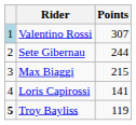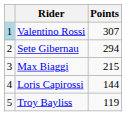 <table class="wikitable" style="font-size: 95%;">
 <tr>
 <th></th>
 <th>Rider</th>
 <th>Points</th>
 </tr>
 <tr>
 <td align=center style="background: lightblue;">1</td>
 <td> <a href='#'>Valentino Rossi</a></td>
 <td align=right>307</td>
 </tr>
 <tr>
 <td align=center>2</td>
 <td> <a href='#'>Sete Gibernau</a></td>
-<td align=right>244</td>
+<td align=right>294</td>
 </tr>
 <tr>
 <td align=center>3</td>
 <td> <a href='#'>Max Biaggi</a></td>
 <td align=right>215</td>
 </tr>
 <tr>
 <td align=center>4</td>
 <td> <a href='#'>Loris Capirossi</a></td>
-<td align=right>141</td>
+<td align=right>144</td>
 </tr>
 <tr>
-<td align=center><strong>5</strong></td>
+<td align=center>5</td>
 <td> <a href='#'>Troy Bayliss</a></td>
 <td align=right>119</td>
 </tr>
 </table>
